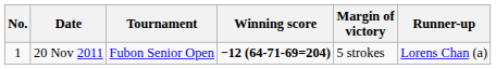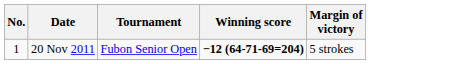 <table class="wikitable" style="font-size:95%;">
 <tr>
 <th>No.</th>
 <th>Date</th>
 <th>Tournament</th>
 <th>Winning score</th>
 <th>Margin of<br>victory</th>
-<th>Runner-up</th>
 </tr>
 <tr>
 <td align=center>1</td>
 <td>20 Nov <a href='#'>2011</a></td>
 <td><a href='#'>Fubon Senior Open</a></td>
 <td><strong>−12 (64-71-69=204)</strong></td>
 <td>5 strokes</td>
-<td> <a href='#'>Lorens Chan</a> (a)</td>
 </tr>
 </table>
